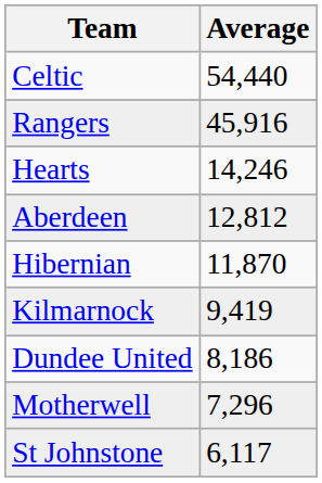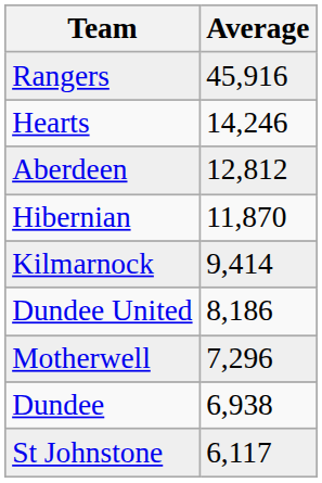 <table class="wikitable">
 <tr>
 <th>Team</th>
 <th>Average</th>
-</tr>
-<tr>
-<td><a href='#'>Celtic</a></td>
-<td>54,440</td>
 </tr>
 <tr bgcolor="#EFEFEF">
 <td><a href='#'>Rangers</a></td>
 <td>45,916</td>
 </tr>
 <tr>
 <td><a href='#'>Hearts</a></td>
 <td>14,246</td>
 </tr>
 <tr bgcolor="#EFEFEF">
 <td><a href='#'>Aberdeen</a></td>
 <td>12,812</td>
 </tr>
 <tr>
 <td><a href='#'>Hibernian</a></td>
 <td>11,870</td>
 </tr>
 <tr bgcolor="#EFEFEF">
 <td><a href='#'>Kilmarnock</a></td>
-<td>9,419</td>
+<td>9,414</td>
 </tr>
 <tr>
 <td><a href='#'>Dundee United</a></td>
 <td>8,186</td>
 </tr>
 <tr bgcolor="#EFEFEF">
 <td><a href='#'>Motherwell</a></td>
 <td>7,296</td>
 </tr>
+<tr>
+<td><a href='#'>Dundee</a></td>
+<td>6,938</td>
+</tr>
 <tr bgcolor="#EFEFEF">
 <td><a href='#'>St Johnstone</a></td>
 <td>6,117</td>
 </tr>
 </table>
